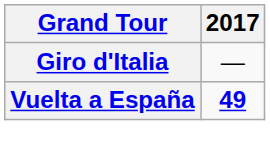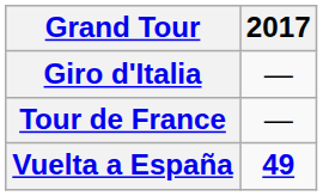 <table class="wikitable plainrowheaders">
 <tr>
 <th scope="col"><a href='#'>Grand Tour</a></th>
 <th scope="col">2017</th>
 </tr>
 <tr style="text-align:center;">
 <th scope="row"> <a href='#'>Giro d'Italia</a></th>
 <td>—</td>
 </tr>
 <tr style="text-align:center;">
+<th scope="row"> <a href='#'>Tour de France</a></th>
+<td>—</td>
+</tr>
+<tr style="text-align:center;">
 <th scope="row"> <a href='#'>Vuelta a España</a></th>
 <td><strong><a href='#'>49</a></strong></td>
 </tr>
 </table>
